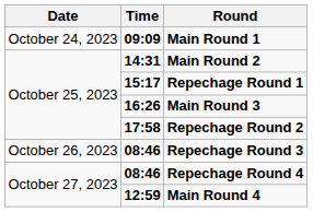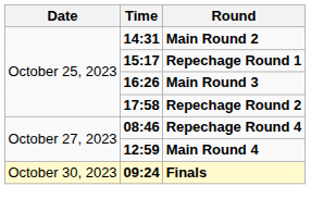 <table class="wikitable">
 <tr>
 <th>Date</th>
 <th>Time</th>
 <th>Round</th>
-</tr>
-<tr>
-<td>October 24, 2023</td>
-<td><strong>09:09</strong></td>
-<td><strong>Main Round 1</strong></td>
 </tr>
 <tr>
 <td rowspan="4">October 25, 2023</td>
 <td><strong>14:31</strong></td>
 <td><strong>Main Round 2</strong></td>
 </tr>
 <tr>
 <td><strong>15:17</strong></td>
 <td><strong>Repechage Round 1</strong></td>
 </tr>
 <tr>
 <td><strong>16:26</strong></td>
 <td><strong>Main Round 3</strong></td>
 </tr>
 <tr>
 <td><strong>17:58</strong></td>
 <td><strong>Repechage Round 2</strong></td>
 </tr>
 <tr>
-<td>October 26, 2023</td>
-<td><strong>08:46</strong></td>
-<td><strong>Repechage Round 3</strong></td>
-</tr>
-<tr>
 <td rowspan="2">October 27, 2023</td>
 <td><strong>08:46</strong></td>
 <td><strong>Repechage Round 4</strong></td>
 </tr>
 <tr>
 <td><strong>12:59</strong></td>
 <td><strong>Main Round 4</strong></td>
 </tr>
+<tr style=background:lemonchiffon>
+<td>October 30, 2023</td>
+<td><strong>09:24</strong></td>
+<td><strong>Finals</strong></td>
+</tr>
 </table>
